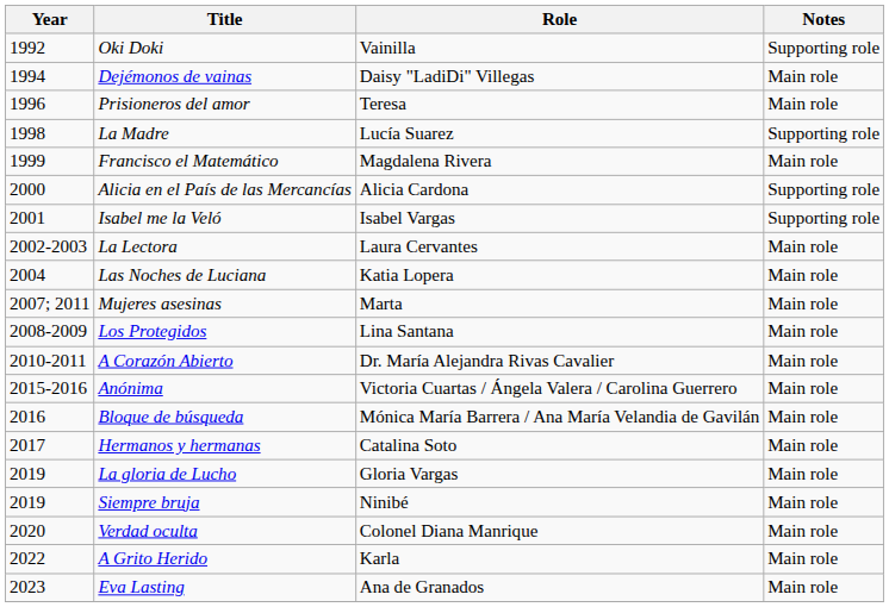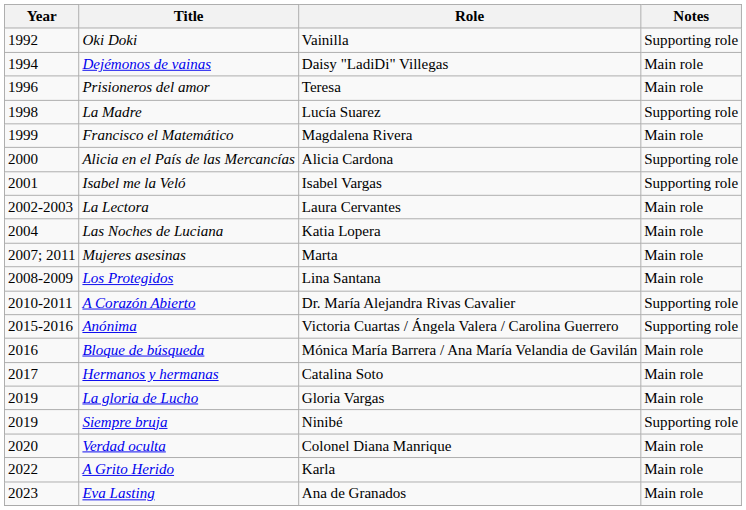 <table class="wikitable">
 <tr>
 <th>Year</th>
 <th>Title</th>
 <th>Role</th>
 <th>Notes</th>
 </tr>
 <tr>
 <td>1992</td>
 <td><em>Oki Doki </em></td>
 <td>Vainilla</td>
 <td>Supporting role</td>
 </tr>
 <tr>
 <td>1994</td>
 <td><em><a href='#'>Dejémonos de vainas</a></em></td>
 <td>Daisy "LadiDi" Villegas</td>
 <td>Main role</td>
 </tr>
 <tr>
 <td>1996</td>
 <td><em>Prisioneros del amor</em></td>
 <td>Teresa</td>
 <td>Main role</td>
 </tr>
 <tr>
 <td>1998</td>
 <td><em>La Madre</em></td>
 <td>Lucía Suarez</td>
 <td>Supporting role</td>
 </tr>
 <tr>
 <td>1999</td>
 <td><em>Francisco el Matemático</em></td>
 <td>Magdalena Rivera</td>
 <td>Main role</td>
 </tr>
 <tr>
 <td>2000</td>
 <td><em>Alicia en el País de las Mercancías</em></td>
 <td>Alicia Cardona</td>
 <td>Supporting role</td>
 </tr>
 <tr>
 <td>2001</td>
 <td><em>Isabel me la Veló</em></td>
 <td>Isabel Vargas</td>
 <td>Supporting role</td>
 </tr>
 <tr>
 <td>2002-2003</td>
 <td><em>La Lectora </em></td>
 <td>Laura Cervantes</td>
 <td>Main role</td>
 </tr>
 <tr>
 <td>2004</td>
 <td><em>Las Noches de Luciana</em></td>
 <td>Katia Lopera</td>
 <td>Main role</td>
 </tr>
 <tr>
 <td>2007; 2011</td>
 <td><em>Mujeres asesinas</em></td>
 <td>Marta</td>
 <td>Main role</td>
 </tr>
 <tr>
 <td>2008-2009</td>
 <td><em><a href='#'>Los Protegidos</a></em></td>
 <td>Lina Santana</td>
 <td>Main role</td>
 </tr>
 <tr>
 <td>2010-2011</td>
 <td><em><a href='#'>A Corazón Abierto</a></em></td>
 <td>Dr. María Alejandra Rivas Cavalier</td>
-<td>Main role</td>
+<td>Supporting role</td>
 </tr>
 <tr>
 <td>2015-2016</td>
 <td><em><a href='#'>Anónima</a></em></td>
 <td>Victoria Cuartas / Ángela Valera / Carolina Guerrero</td>
-<td>Main role</td>
+<td>Supporting role</td>
 </tr>
 <tr>
 <td>2016</td>
 <td><em><a href='#'>Bloque de búsqueda</a></em></td>
 <td>Mónica María Barrera / Ana María Velandia de Gavilán</td>
 <td>Main role</td>
 </tr>
 <tr>
 <td>2017</td>
 <td><em><a href='#'>Hermanos y hermanas</a></em></td>
 <td>Catalina Soto</td>
 <td>Main role</td>
 </tr>
 <tr>
 <td>2019</td>
 <td><em><a href='#'>La gloria de Lucho</a></em></td>
 <td>Gloria Vargas</td>
 <td>Main role</td>
 </tr>
 <tr>
 <td>2019</td>
 <td><em><a href='#'>Siempre bruja</a></em></td>
 <td>Ninibé</td>
-<td>Main role</td>
+<td>Supporting role</td>
 </tr>
 <tr>
 <td>2020</td>
 <td><em><a href='#'>Verdad oculta</a></em></td>
 <td>Colonel Diana Manrique</td>
 <td>Main role</td>
 </tr>
 <tr>
 <td>2022</td>
 <td><em><a href='#'>A Grito Herido</a></em></td>
 <td>Karla</td>
 <td>Main role</td>
 </tr>
 <tr>
 <td>2023</td>
 <td><em><a href='#'>Eva Lasting</a></em></td>
 <td>Ana de Granados</td>
 <td>Main role</td>
 </tr>
 <tr>
 </tr>
 </table>
